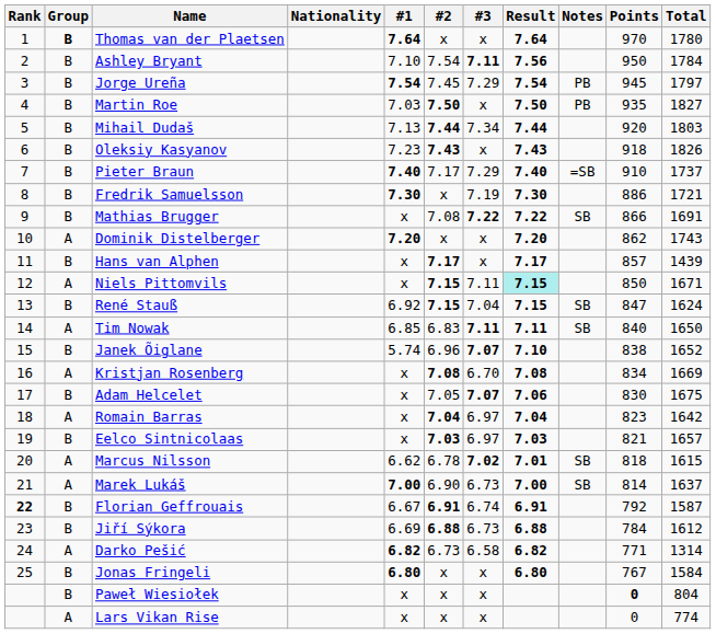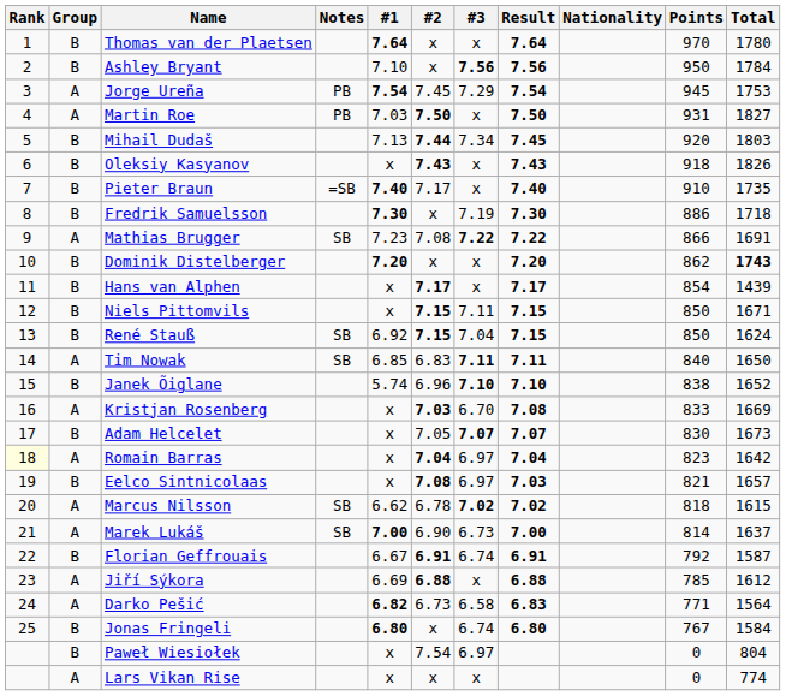 <table class="wikitable sortable" style="text-align:center">
 <tr>
 <th>Rank</th>
 <th>Group</th>
 <th>Name</th>
-<th>Nationality</th>
+<th>Notes</th>
 <th>#1</th>
 <th>#2</th>
 <th>#3</th>
 <th>Result</th>
-<th>Notes</th>
+<th>Nationality</th>
 <th>Points</th>
 <th>Total</th>
 </tr>
 <tr>
 <td>1</td>
-<td><strong>B</strong></td>
+<td>B</td>
 <td align=left><a href='#'>Thomas van der Plaetsen</a></td>
-<td align=left></td>
+<td></td>
 <td><strong>7.64</strong></td>
 <td>x</td>
 <td>x</td>
 <td><strong>7.64</strong></td>
-<td></td>
+<td align=left></td>
 <td>970</td>
 <td>1780</td>
 </tr>
 <tr>
 <td>2</td>
 <td>B</td>
 <td align=left><a href='#'>Ashley Bryant</a></td>
+<td></td>
+<td>7.10</td>
+<td>x</td>
+<td><strong>7.56</strong></td>
+<td><strong>7.56</strong></td>
 <td align=left></td>
-<td>7.10</td>
-<td>7.54</td>
-<td><strong>7.11</strong></td>
-<td><strong>7.56</strong></td>
-<td></td>
 <td>950</td>
 <td>1784</td>
 </tr>
 <tr>
 <td>3</td>
-<td>B</td>
+<td>A</td>
 <td align=left><a href='#'>Jorge Ureña</a></td>
-<td align=left></td>
+<td>PB</td>
 <td><strong>7.54</strong></td>
 <td>7.45</td>
 <td>7.29</td>
 <td><strong>7.54</strong></td>
-<td>PB</td>
+<td align=left></td>
 <td>945</td>
-<td>1797</td>
+<td>1753</td>
 </tr>
 <tr>
 <td>4</td>
-<td>B</td>
+<td>A</td>
 <td align=left><a href='#'>Martin Roe</a></td>
-<td align=left></td>
+<td>PB</td>
 <td>7.03</td>
 <td><strong>7.50</strong></td>
 <td>x</td>
 <td><strong>7.50</strong></td>
-<td>PB</td>
-<td>935</td>
+<td align=left></td>
+<td>931</td>
 <td>1827</td>
 </tr>
 <tr>
 <td>5</td>
 <td>B</td>
 <td align=left><a href='#'>Mihail Dudaš</a></td>
-<td align=left></td>
+<td></td>
 <td>7.13</td>
 <td><strong>7.44</strong></td>
 <td>7.34</td>
-<td><strong>7.44</strong></td>
-<td></td>
+<td><strong>7.45</strong></td>
+<td align=left></td>
 <td>920</td>
 <td>1803</td>
 </tr>
 <tr>
 <td>6</td>
 <td>B</td>
 <td align=left><a href='#'>Oleksiy Kasyanov</a></td>
-<td align=left></td>
-<td>7.23</td>
+<td></td>
+<td>x</td>
 <td><strong>7.43</strong></td>
 <td>x</td>
 <td><strong>7.43</strong></td>
-<td></td>
+<td align=left></td>
 <td>918</td>
 <td>1826</td>
 </tr>
 <tr>
 <td>7</td>
 <td>B</td>
 <td align=left><a href='#'>Pieter Braun</a></td>
-<td align=left></td>
+<td>=SB</td>
 <td><strong>7.40</strong></td>
 <td>7.17</td>
-<td>7.29</td>
+<td>x</td>
 <td><strong>7.40</strong></td>
-<td>=SB</td>
+<td align=left></td>
 <td>910</td>
-<td>1737</td>
+<td>1735</td>
 </tr>
 <tr>
 <td>8</td>
 <td>B</td>
 <td align=left><a href='#'>Fredrik Samuelsson</a></td>
-<td align=left></td>
+<td></td>
 <td><strong>7.30</strong></td>
 <td>x</td>
 <td>7.19</td>
 <td><strong>7.30</strong></td>
-<td></td>
+<td align=left></td>
 <td>886</td>
-<td>1721</td>
+<td>1718</td>
 </tr>
 <tr>
 <td>9</td>
-<td>B</td>
+<td>A</td>
 <td align=left><a href='#'>Mathias Brugger</a></td>
-<td align=left></td>
-<td>x</td>
+<td>SB</td>
+<td>7.23</td>
 <td>7.08</td>
 <td><strong>7.22</strong></td>
 <td><strong>7.22</strong></td>
-<td>SB</td>
+<td align=left></td>
 <td>866</td>
 <td>1691</td>
 </tr>
 <tr>
 <td>10</td>
-<td>A</td>
+<td>B</td>
 <td align=left><a href='#'>Dominik Distelberger</a></td>
-<td align=left></td>
+<td></td>
 <td><strong>7.20</strong></td>
 <td>x</td>
 <td>x</td>
 <td><strong>7.20</strong></td>
-<td></td>
+<td align=left></td>
 <td>862</td>
-<td>1743</td>
+<td><strong>1743</strong></td>
 </tr>
 <tr>
 <td>11</td>
 <td>B</td>
 <td align=left><a href='#'>Hans van Alphen</a></td>
-<td align=left></td>
+<td></td>
 <td>x</td>
 <td><strong>7.17</strong></td>
 <td>x</td>
 <td><strong>7.17</strong></td>
-<td></td>
-<td>857</td>
+<td align=left></td>
+<td>854</td>
 <td>1439</td>
 </tr>
 <tr>
 <td>12</td>
-<td>A</td>
+<td>B</td>
 <td align=left><a href='#'>Niels Pittomvils</a></td>
-<td align=left></td>
+<td></td>
 <td>x</td>
 <td><strong>7.15</strong></td>
 <td>7.11</td>
-<td style="background: paleturquoise;"><strong>7.15</strong></td>
-<td></td>
+<td><strong>7.15</strong></td>
+<td align=left></td>
 <td>850</td>
 <td>1671</td>
 </tr>
 <tr>
 <td>13</td>
 <td>B</td>
 <td align=left><a href='#'>René Stauß</a></td>
-<td align=left></td>
+<td>SB</td>
 <td>6.92</td>
 <td><strong>7.15</strong></td>
 <td>7.04</td>
 <td><strong>7.15</strong></td>
-<td>SB</td>
-<td>847</td>
+<td align=left></td>
+<td>850</td>
 <td>1624</td>
 </tr>
 <tr>
 <td>14</td>
 <td>A</td>
 <td align=left><a href='#'>Tim Nowak</a></td>
-<td align=left></td>
+<td>SB</td>
 <td>6.85</td>
 <td>6.83</td>
 <td><strong>7.11</strong></td>
 <td><strong>7.11</strong></td>
-<td>SB</td>
+<td align=left></td>
 <td>840</td>
 <td>1650</td>
 </tr>
 <tr>
 <td>15</td>
 <td>B</td>
 <td align=left><a href='#'>Janek Õiglane</a></td>
-<td align=left></td>
+<td></td>
 <td>5.74</td>
 <td>6.96</td>
-<td><strong>7.07</strong></td>
 <td><strong>7.10</strong></td>
-<td></td>
+<td><strong>7.10</strong></td>
+<td align=left></td>
 <td>838</td>
 <td>1652</td>
 </tr>
 <tr>
 <td>16</td>
 <td>A</td>
 <td align=left><a href='#'>Kristjan Rosenberg</a></td>
-<td align=left></td>
+<td></td>
 <td>x</td>
-<td><strong>7.08</strong></td>
+<td><strong>7.03</strong></td>
 <td>6.70</td>
 <td><strong>7.08</strong></td>
-<td></td>
-<td>834</td>
+<td align=left></td>
+<td>833</td>
 <td>1669</td>
 </tr>
 <tr>
 <td>17</td>
 <td>B</td>
 <td align=left><a href='#'>Adam Helcelet</a></td>
-<td align=left></td>
+<td></td>
 <td>x</td>
 <td>7.05</td>
 <td><strong>7.07</strong></td>
-<td><strong>7.06</strong></td>
-<td></td>
+<td><strong>7.07</strong></td>
+<td align=left></td>
 <td>830</td>
-<td>1675</td>
+<td>1673</td>
 </tr>
 <tr>
-<td>18</td>
+<td style="background: lightyellow;">18</td>
 <td>A</td>
 <td align=left><a href='#'>Romain Barras</a></td>
-<td align=left></td>
+<td></td>
 <td>x</td>
 <td><strong>7.04</strong></td>
 <td>6.97</td>
 <td><strong>7.04</strong></td>
-<td></td>
+<td align=left></td>
 <td>823</td>
 <td>1642</td>
 </tr>
 <tr>
 <td>19</td>
 <td>B</td>
 <td align=left><a href='#'>Eelco Sintnicolaas</a></td>
-<td align=left></td>
+<td></td>
 <td>x</td>
-<td><strong>7.03</strong></td>
+<td><strong>7.08</strong></td>
 <td>6.97</td>
 <td><strong>7.03</strong></td>
-<td></td>
+<td align=left></td>
 <td>821</td>
 <td>1657</td>
 </tr>
 <tr>
 <td>20</td>
 <td>A</td>
 <td align=left><a href='#'>Marcus Nilsson</a></td>
-<td align=left></td>
+<td>SB</td>
 <td>6.62</td>
 <td>6.78</td>
 <td><strong>7.02</strong></td>
-<td><strong>7.01</strong></td>
-<td>SB</td>
+<td><strong>7.02</strong></td>
+<td align=left></td>
 <td>818</td>
 <td>1615</td>
 </tr>
 <tr>
 <td>21</td>
 <td>A</td>
 <td align=left><a href='#'>Marek Lukáš</a></td>
-<td align=left></td>
+<td>SB</td>
 <td><strong>7.00</strong></td>
 <td>6.90</td>
 <td>6.73</td>
 <td><strong>7.00</strong></td>
-<td>SB</td>
+<td align=left></td>
 <td>814</td>
 <td>1637</td>
 </tr>
 <tr>
-<td><strong>22</strong></td>
+<td>22</td>
 <td>B</td>
 <td align=left><a href='#'>Florian Geffrouais</a></td>
-<td align=left></td>
+<td></td>
 <td>6.67</td>
 <td><strong>6.91</strong></td>
 <td>6.74</td>
 <td><strong>6.91</strong></td>
-<td></td>
+<td align=left></td>
 <td>792</td>
 <td>1587</td>
 </tr>
 <tr>
 <td>23</td>
-<td>B</td>
+<td>A</td>
 <td align=left><a href='#'>Jiří Sýkora</a></td>
-<td align=left></td>
+<td></td>
 <td>6.69</td>
 <td><strong>6.88</strong></td>
-<td>6.73</td>
+<td>x</td>
 <td><strong>6.88</strong></td>
-<td></td>
-<td>784</td>
+<td align=left></td>
+<td>785</td>
 <td>1612</td>
 </tr>
 <tr>
 <td>24</td>
 <td>A</td>
 <td align=left><a href='#'>Darko Pešić</a></td>
-<td align=left></td>
+<td></td>
 <td><strong>6.82</strong></td>
 <td>6.73</td>
 <td>6.58</td>
-<td><strong>6.82</strong></td>
-<td></td>
+<td><strong>6.83</strong></td>
+<td align=left></td>
 <td>771</td>
-<td>1314</td>
+<td>1564</td>
 </tr>
 <tr>
 <td>25</td>
 <td>B</td>
 <td align=left><a href='#'>Jonas Fringeli</a></td>
-<td align=left></td>
+<td></td>
 <td><strong>6.80</strong></td>
 <td>x</td>
-<td>x</td>
+<td>6.74</td>
 <td><strong>6.80</strong></td>
-<td></td>
+<td align=left></td>
 <td>767</td>
 <td>1584</td>
 </tr>
 <tr>
 <td></td>
 <td>B</td>
 <td align=left><a href='#'>Paweł Wiesiołek</a></td>
+<td></td>
+<td>x</td>
+<td>7.54</td>
+<td>6.97</td>
+<td><strong></strong></td>
 <td align=left></td>
-<td>x</td>
-<td>x</td>
-<td>x</td>
-<td><strong></strong></td>
-<td></td>
-<td><strong>0</strong></td>
+<td>0</td>
 <td>804</td>
 </tr>
 <tr>
 <td></td>
 <td>A</td>
 <td align=left><a href='#'>Lars Vikan Rise</a></td>
-<td align=left></td>
+<td></td>
 <td>x</td>
 <td>x</td>
 <td>x</td>
 <td><strong></strong></td>
-<td></td>
+<td align=left></td>
 <td>0</td>
 <td>774</td>
 </tr>
 </table>
